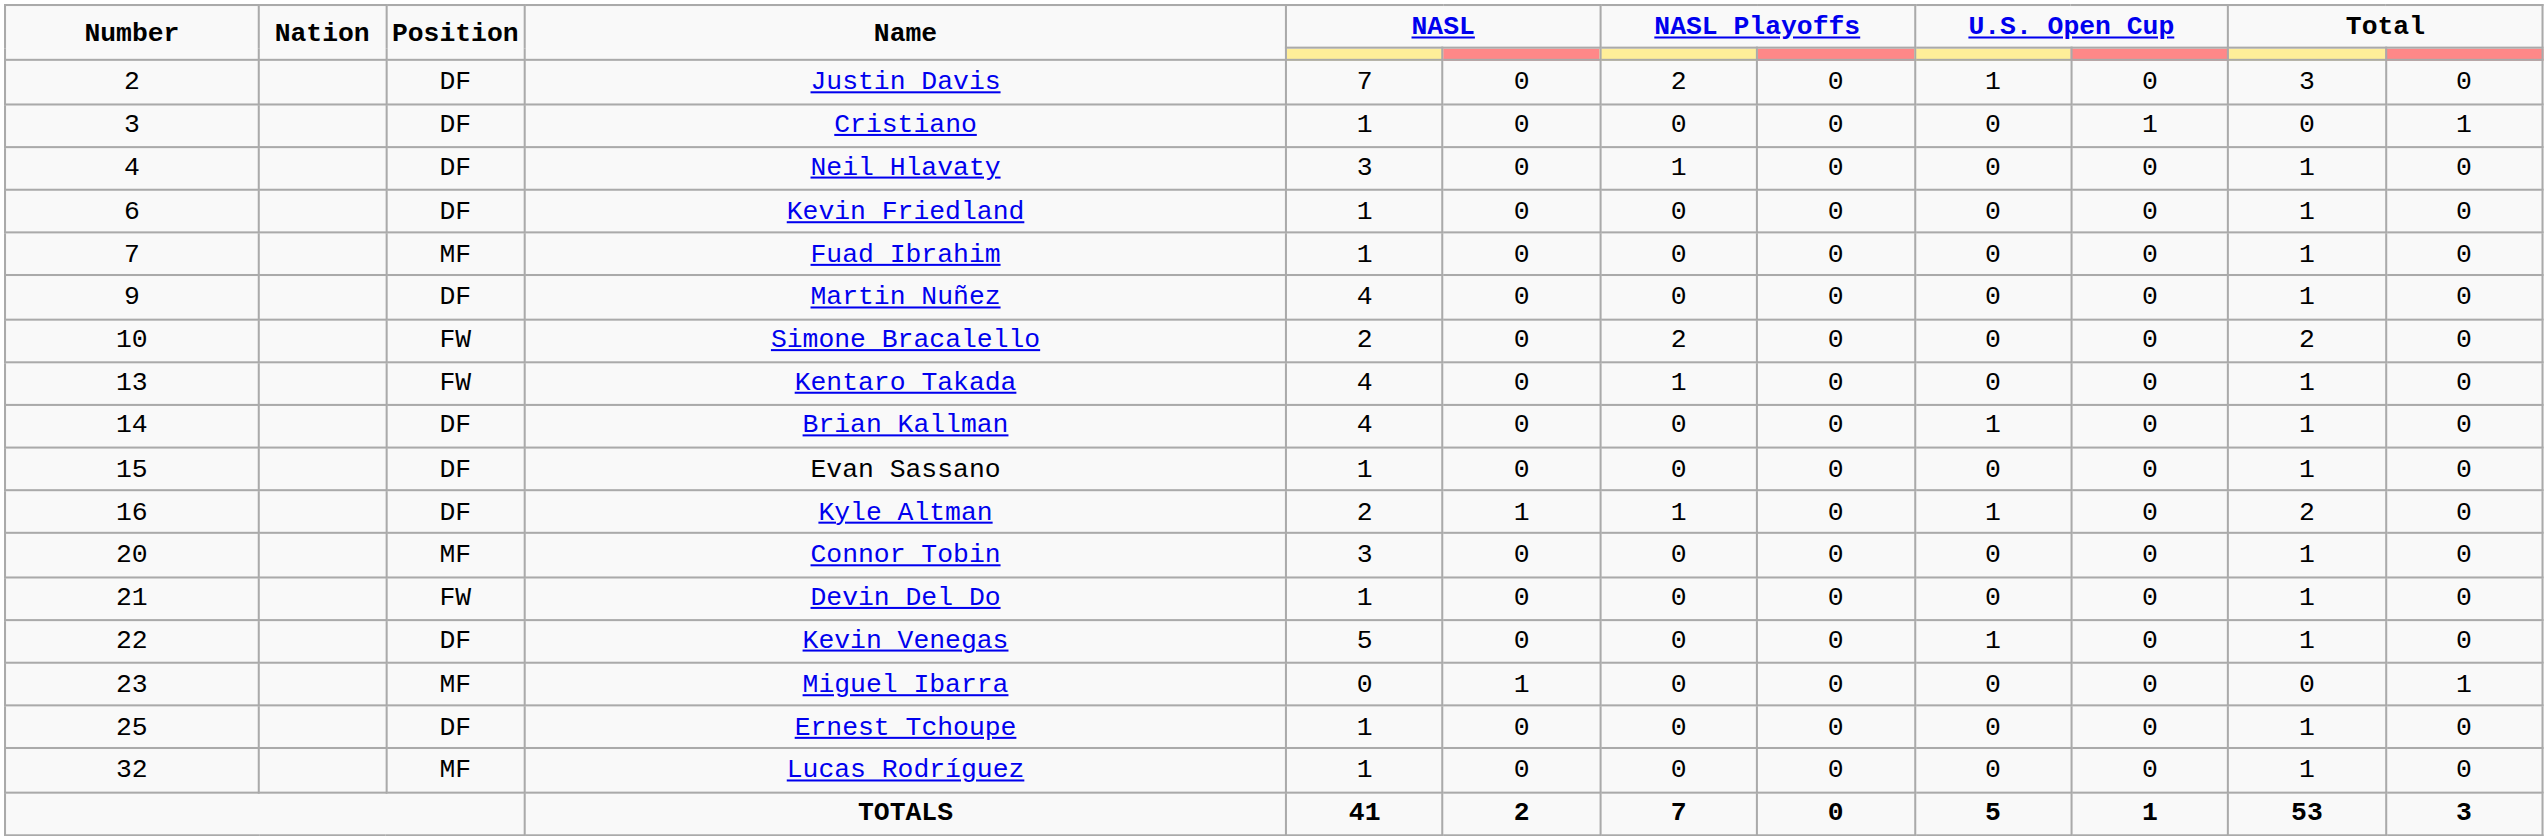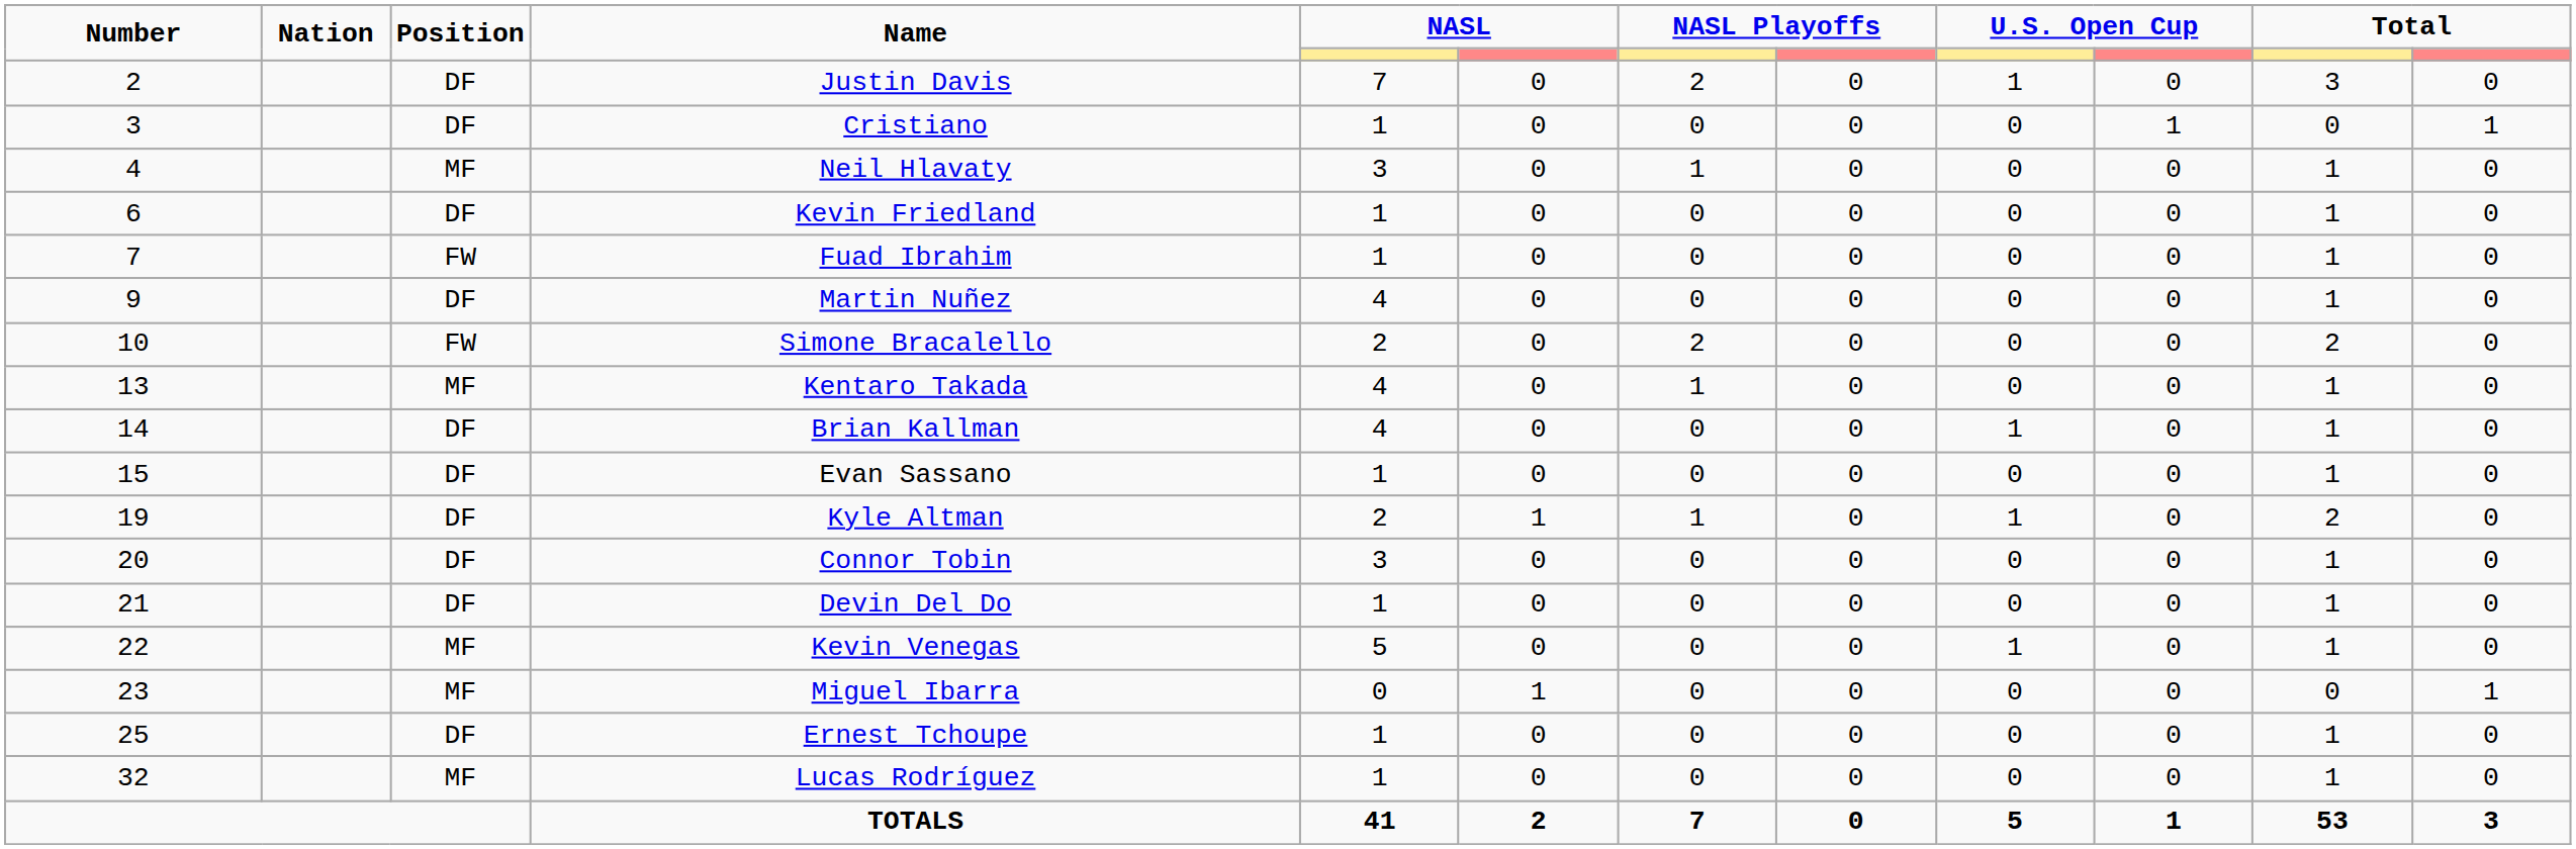 <table class="wikitable" style="text-align:center;">
 <tr>
 <td rowspan="2"  style="width:10%; text-align:center;"><strong>Number</strong></td>
 <td rowspan="2"  style="width:5%; text-align:center;"><strong>Nation</strong></td>
 <td rowspan="2"  style="width:5%; text-align:center;"><strong>Position</strong></td>
 <td rowspan="2"  style="width:30%; text-align:center;"><strong>Name</strong></td>
 <td colspan="2" style="text-align:center;"><strong><a href='#'>NASL</a></strong></td>
 <td colspan="2" style="text-align:center;"><strong><a href='#'>NASL Playoffs</a></strong></td>
 <td colspan="2" style="text-align:center;"><strong><a href='#'>U.S. Open Cup</a></strong></td>
 <td colspan="2" style="text-align:center;"><strong>Total</strong></td>
 </tr>
 <tr>
 <th style="width:60px; background:#fe9;"></th>
 <th style="width:60px; background:#ff8888;"></th>
 <th style="width:60px; background:#fe9;"></th>
 <th style="width:60px; background:#ff8888;"></th>
 <th style="width:60px; background:#fe9;"></th>
 <th style="width:60px; background:#ff8888;"></th>
 <th style="width:60px; background:#fe9;"></th>
 <th style="width:60px; background:#ff8888;"></th>
 </tr>
 <tr>
 <td>2</td>
 <td></td>
 <td>DF</td>
 <td><a href='#'>Justin Davis</a></td>
 <td>7</td>
 <td>0</td>
 <td>2</td>
 <td>0</td>
 <td>1</td>
 <td>0</td>
 <td>3</td>
 <td>0</td>
 </tr>
 <tr>
 <td>3</td>
 <td></td>
 <td>DF</td>
 <td><a href='#'>Cristiano</a></td>
 <td>1</td>
 <td>0</td>
 <td>0</td>
 <td>0</td>
 <td>0</td>
 <td>1</td>
 <td>0</td>
 <td>1</td>
 </tr>
 <tr>
 <td>4</td>
 <td></td>
-<td>DF</td>
+<td>MF</td>
 <td><a href='#'>Neil Hlavaty</a></td>
 <td>3</td>
 <td>0</td>
 <td>1</td>
 <td>0</td>
 <td>0</td>
 <td>0</td>
 <td>1</td>
 <td>0</td>
 </tr>
 <tr>
 <td>6</td>
 <td></td>
 <td>DF</td>
 <td><a href='#'>Kevin Friedland</a></td>
 <td>1</td>
 <td>0</td>
 <td>0</td>
 <td>0</td>
 <td>0</td>
 <td>0</td>
 <td>1</td>
 <td>0</td>
 </tr>
 <tr>
 <td>7</td>
 <td></td>
-<td>MF</td>
+<td>FW</td>
 <td><a href='#'>Fuad Ibrahim</a></td>
 <td>1</td>
 <td>0</td>
 <td>0</td>
 <td>0</td>
 <td>0</td>
 <td>0</td>
 <td>1</td>
 <td>0</td>
 </tr>
 <tr>
 <td>9</td>
 <td></td>
 <td>DF</td>
 <td><a href='#'>Martin Nuñez</a></td>
 <td>4</td>
 <td>0</td>
 <td>0</td>
 <td>0</td>
 <td>0</td>
 <td>0</td>
 <td>1</td>
 <td>0</td>
 </tr>
 <tr>
 <td>10</td>
 <td></td>
 <td>FW</td>
 <td><a href='#'>Simone Bracalello</a></td>
 <td>2</td>
 <td>0</td>
 <td>2</td>
 <td>0</td>
 <td>0</td>
 <td>0</td>
 <td>2</td>
 <td>0</td>
 </tr>
 <tr>
 <td>13</td>
 <td></td>
-<td>FW</td>
+<td>MF</td>
 <td><a href='#'>Kentaro Takada</a></td>
 <td>4</td>
 <td>0</td>
 <td>1</td>
 <td>0</td>
 <td>0</td>
 <td>0</td>
 <td>1</td>
 <td>0</td>
 </tr>
 <tr>
 <td>14</td>
 <td></td>
 <td>DF</td>
 <td><a href='#'>Brian Kallman</a></td>
 <td>4</td>
 <td>0</td>
 <td>0</td>
 <td>0</td>
 <td>1</td>
 <td>0</td>
 <td>1</td>
 <td>0</td>
 </tr>
 <tr>
 <td>15</td>
 <td></td>
 <td>DF</td>
 <td>Evan Sassano</td>
 <td>1</td>
 <td>0</td>
 <td>0</td>
 <td>0</td>
 <td>0</td>
 <td>0</td>
 <td>1</td>
 <td>0</td>
 </tr>
 <tr>
-<td>16</td>
+<td>19</td>
 <td></td>
 <td>DF</td>
 <td><a href='#'>Kyle Altman</a></td>
 <td>2</td>
 <td>1</td>
 <td>1</td>
 <td>0</td>
 <td>1</td>
 <td>0</td>
 <td>2</td>
 <td>0</td>
 </tr>
 <tr>
 <td>20</td>
 <td></td>
-<td>MF</td>
+<td>DF</td>
 <td><a href='#'>Connor Tobin</a></td>
 <td>3</td>
 <td>0</td>
 <td>0</td>
 <td>0</td>
 <td>0</td>
 <td>0</td>
 <td>1</td>
 <td>0</td>
 </tr>
 <tr>
 <td>21</td>
 <td></td>
-<td>FW</td>
+<td>DF</td>
 <td><a href='#'>Devin Del Do</a></td>
 <td>1</td>
 <td>0</td>
 <td>0</td>
 <td>0</td>
 <td>0</td>
 <td>0</td>
 <td>1</td>
 <td>0</td>
 </tr>
 <tr>
 <td>22</td>
 <td></td>
-<td>DF</td>
+<td>MF</td>
 <td><a href='#'>Kevin Venegas</a></td>
 <td>5</td>
 <td>0</td>
 <td>0</td>
 <td>0</td>
 <td>1</td>
 <td>0</td>
 <td>1</td>
 <td>0</td>
 </tr>
 <tr>
 <td>23</td>
 <td></td>
 <td>MF</td>
 <td><a href='#'>Miguel Ibarra</a></td>
 <td>0</td>
 <td>1</td>
 <td>0</td>
 <td>0</td>
 <td>0</td>
 <td>0</td>
 <td>0</td>
 <td>1</td>
 </tr>
 <tr>
 <td>25</td>
 <td></td>
 <td>DF</td>
 <td><a href='#'>Ernest Tchoupe</a></td>
 <td>1</td>
 <td>0</td>
 <td>0</td>
 <td>0</td>
 <td>0</td>
 <td>0</td>
 <td>1</td>
 <td>0</td>
 </tr>
 <tr>
 <td>32</td>
 <td></td>
 <td>MF</td>
 <td><a href='#'>Lucas Rodríguez</a></td>
 <td>1</td>
 <td>0</td>
 <td>0</td>
 <td>0</td>
 <td>0</td>
 <td>0</td>
 <td>1</td>
 <td>0</td>
 </tr>
 <tr>
 <td colspan="3"></td>
 <td><strong>TOTALS</strong></td>
 <td><strong>41</strong></td>
 <td><strong>2</strong></td>
 <td><strong>7</strong></td>
 <td><strong>0</strong></td>
 <td><strong>5</strong></td>
 <td><strong>1</strong></td>
 <td><strong>53</strong></td>
 <td><strong>3</strong></td>
 </tr>
 </table>
